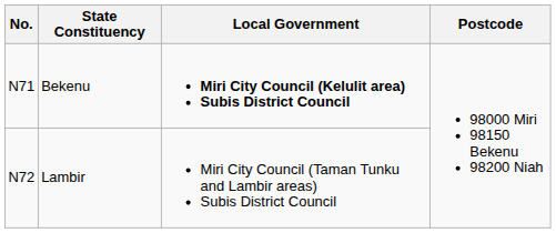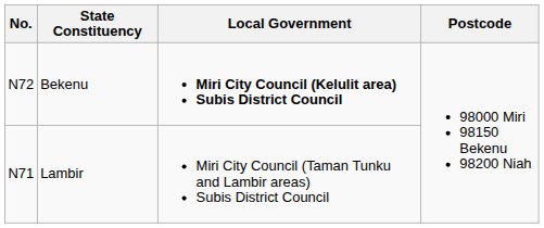 <table class="wikitable">
 <tr>
 <th>No.</th>
 <th>State Constituency</th>
 <th>Local Government</th>
 <th>Postcode</th>
 </tr>
 <tr>
-<td>N71</td>
+<td>N72</td>
 <td>Bekenu</td>
 <td><strong><br><ul><li>Miri City Council (Kelulit area)</li><li>Subis District Council</li></ul></strong></td>
 <td rowspan="2"><br><ul><li>98000 Miri</li><li>98150 Bekenu</li><li>98200 Niah</li></ul></td>
 </tr>
 <tr>
-<td>N72</td>
+<td>N71</td>
 <td>Lambir</td>
 <td><br><ul><li>Miri City Council (Taman Tunku and Lambir areas)</li><li>Subis District Council</li></ul></td>
 </tr>
 </table>
